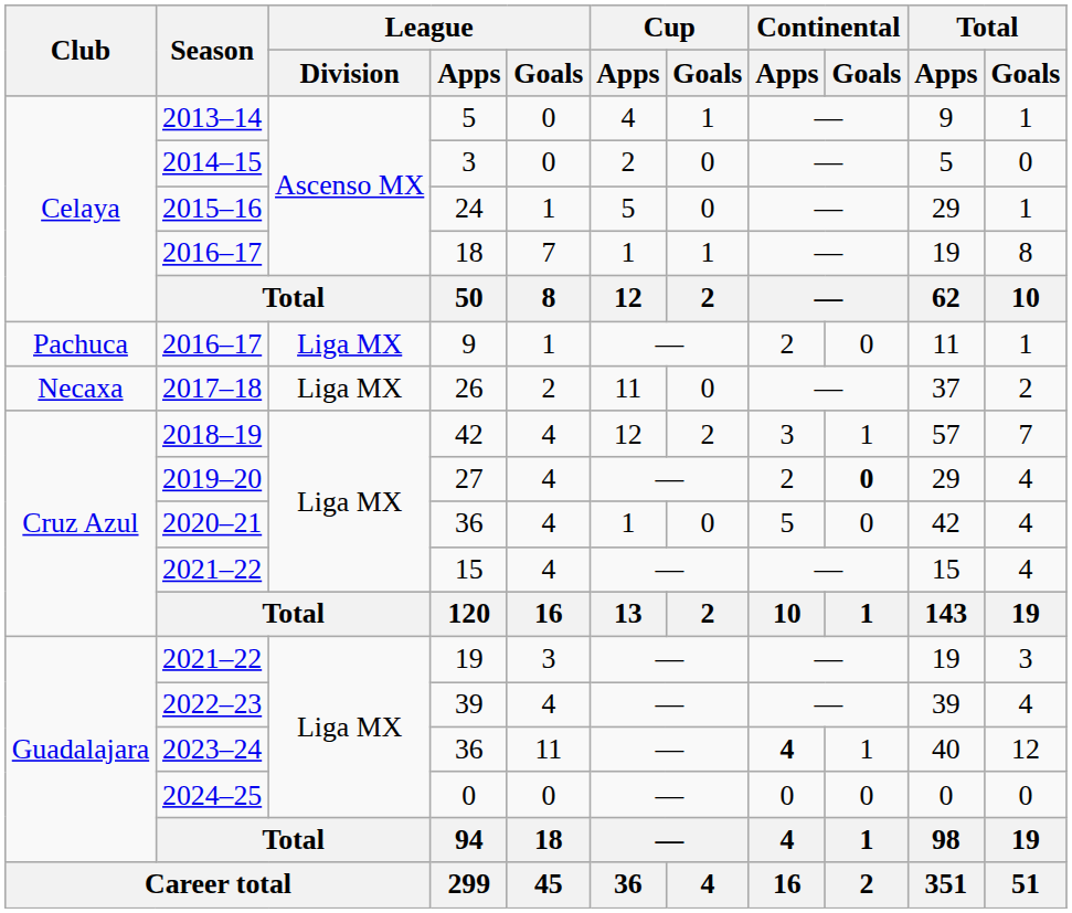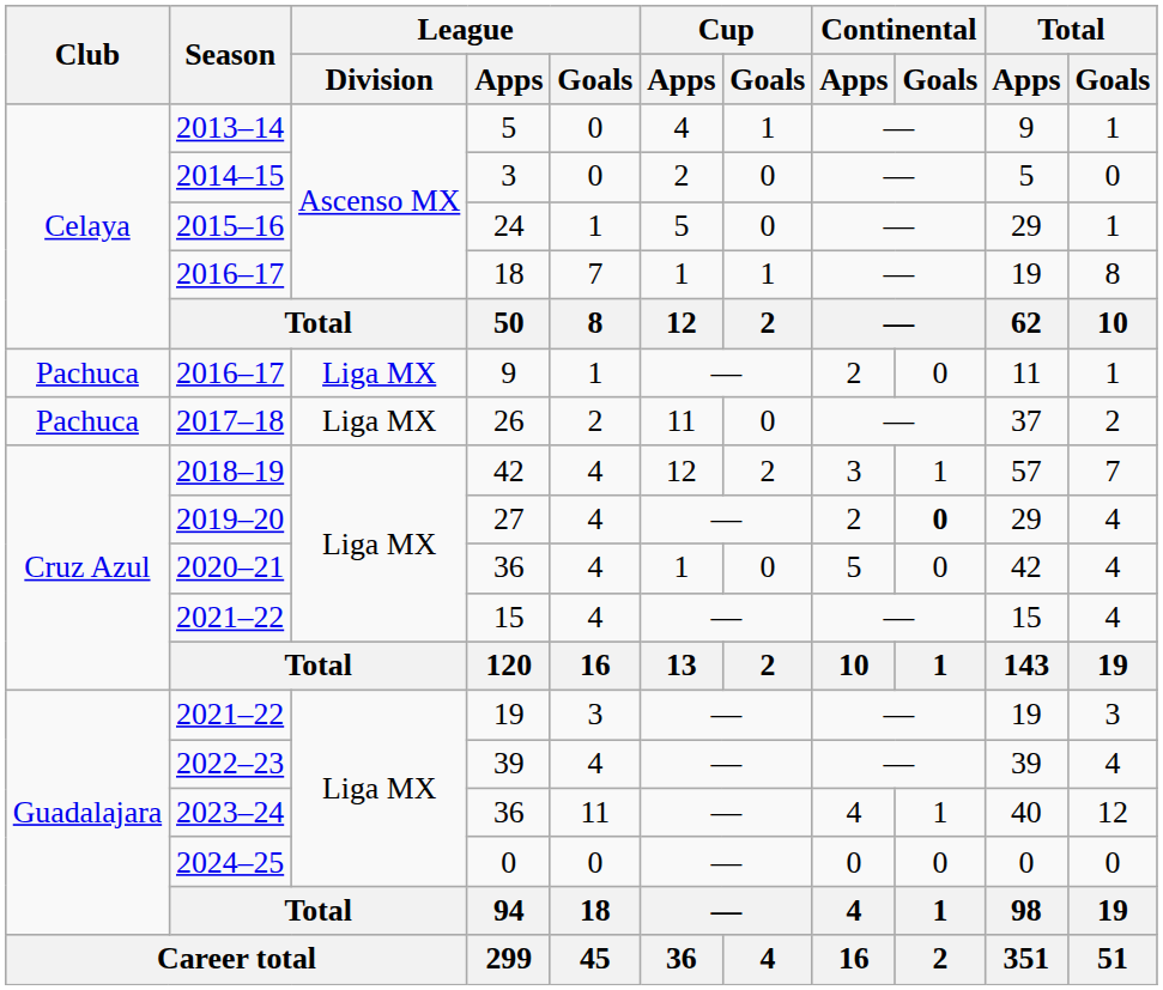 <table class="wikitable" style="text-align:center">
 <tr>
 <th rowspan="2">Club</th>
 <th rowspan="2">Season</th>
 <th colspan="3">League</th>
 <th colspan="2">Cup</th>
 <th colspan="2">Continental</th>
 <th colspan="2">Total</th>
 </tr>
 <tr>
 <th>Division</th>
 <th>Apps</th>
 <th>Goals</th>
 <th>Apps</th>
 <th>Goals</th>
 <th>Apps</th>
 <th>Goals</th>
 <th>Apps</th>
 <th>Goals</th>
 </tr>
 <tr>
 <td rowspan="5"><a href='#'>Celaya</a></td>
 <td><a href='#'>2013–14</a></td>
 <td rowspan="4"><a href='#'>Ascenso MX</a></td>
 <td>5</td>
 <td>0</td>
 <td>4</td>
 <td>1</td>
 <td colspan="2">—</td>
 <td>9</td>
 <td>1</td>
 </tr>
 <tr>
 <td><a href='#'>2014–15</a></td>
 <td>3</td>
 <td>0</td>
 <td>2</td>
 <td>0</td>
 <td colspan="2">—</td>
 <td>5</td>
 <td>0</td>
 </tr>
 <tr>
 <td><a href='#'>2015–16</a></td>
 <td>24</td>
 <td>1</td>
 <td>5</td>
 <td>0</td>
 <td colspan="2">—</td>
 <td>29</td>
 <td>1</td>
 </tr>
 <tr>
 <td><a href='#'>2016–17</a></td>
 <td>18</td>
 <td>7</td>
 <td>1</td>
 <td>1</td>
 <td colspan="2">—</td>
 <td>19</td>
 <td>8</td>
 </tr>
 <tr>
 <th colspan="2">Total</th>
 <th>50</th>
 <th>8</th>
 <th>12</th>
 <th>2</th>
 <th colspan=2>—</th>
 <th>62</th>
 <th>10</th>
 </tr>
 <tr>
 <td><a href='#'>Pachuca</a></td>
 <td><a href='#'>2016–17</a></td>
 <td><a href='#'>Liga MX</a></td>
 <td>9</td>
 <td>1</td>
 <td colspan="2">—</td>
 <td>2</td>
 <td>0</td>
 <td>11</td>
 <td>1</td>
 </tr>
 <tr>
-<td><a href='#'>Necaxa</a></td>
+<td><a href='#'>Pachuca</a></td>
 <td><a href='#'>2017–18</a></td>
 <td>Liga MX</td>
 <td>26</td>
 <td>2</td>
 <td>11</td>
 <td>0</td>
 <td colspan="2">—</td>
 <td>37</td>
 <td>2</td>
 </tr>
 <tr>
 <td rowspan="5"><a href='#'>Cruz Azul</a></td>
 <td><a href='#'>2018–19</a></td>
 <td rowspan="4">Liga MX</td>
 <td>42</td>
 <td>4</td>
 <td>12</td>
 <td>2</td>
 <td>3</td>
 <td>1</td>
 <td>57</td>
 <td>7</td>
 </tr>
 <tr>
 <td><a href='#'>2019–20</a></td>
 <td>27</td>
 <td>4</td>
 <td colspan="2">—</td>
 <td>2</td>
 <td><strong>0</strong></td>
 <td>29</td>
 <td>4</td>
 </tr>
 <tr>
 <td><a href='#'>2020–21</a></td>
 <td>36</td>
 <td>4</td>
 <td>1</td>
 <td>0</td>
 <td>5</td>
 <td>0</td>
 <td>42</td>
 <td>4</td>
 </tr>
 <tr>
 <td><a href='#'>2021–22</a></td>
 <td>15</td>
 <td>4</td>
 <td colspan=2>—</td>
 <td colspan=2>—</td>
 <td>15</td>
 <td>4</td>
 </tr>
 <tr>
 <th colspan="2">Total</th>
 <th>120</th>
 <th>16</th>
 <th>13</th>
 <th>2</th>
 <th>10</th>
 <th>1</th>
 <th>143</th>
 <th>19</th>
 </tr>
 <tr>
 <td rowspan="5"><a href='#'>Guadalajara</a></td>
 <td><a href='#'>2021–22</a></td>
 <td rowspan="4">Liga MX</td>
 <td>19</td>
 <td>3</td>
 <td colspan=2>—</td>
 <td colspan=2>—</td>
 <td>19</td>
 <td>3</td>
 </tr>
 <tr>
 <td><a href='#'>2022–23</a></td>
 <td>39</td>
 <td>4</td>
 <td colspan=2>—</td>
 <td colspan=2>—</td>
 <td>39</td>
 <td>4</td>
 </tr>
 <tr>
 <td><a href='#'>2023–24</a></td>
 <td>36</td>
 <td>11</td>
 <td colspan=2>—</td>
-<td><strong>4</strong></td>
+<td>4</td>
 <td>1</td>
 <td>40</td>
 <td>12</td>
 </tr>
 <tr>
 <td><a href='#'>2024–25</a></td>
 <td>0</td>
 <td>0</td>
 <td colspan=2>—</td>
 <td>0</td>
 <td>0</td>
 <td>0</td>
 <td>0</td>
 </tr>
 <tr>
 <th colspan="2">Total</th>
 <th>94</th>
 <th>18</th>
 <th colspan=2>—</th>
 <th>4</th>
 <th>1</th>
 <th>98</th>
 <th>19</th>
 </tr>
 <tr>
 <th colspan="3">Career total</th>
 <th>299</th>
 <th>45</th>
 <th>36</th>
 <th>4</th>
 <th>16</th>
 <th>2</th>
 <th>351</th>
 <th>51</th>
 </tr>
 </table>
